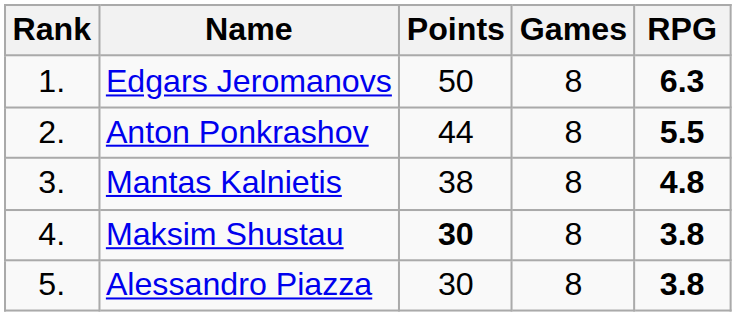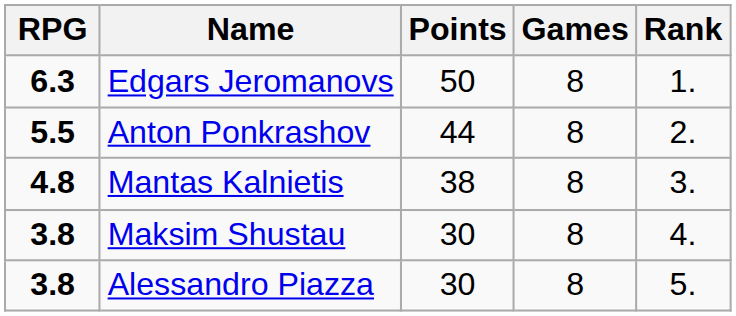 <table class="wikitable" style="text-align: center;">
 <tr>
-<th>Rank</th>
+<th width=40>RPG</th>
 <th>Name</th>
 <th>Points</th>
 <th>Games</th>
-<th width=40>RPG</th>
+<th>Rank</th>
 </tr>
 <tr>
-<td>1.</td>
+<td><strong>6.3</strong></td>
 <td align="left"> <a href='#'>Edgars Jeromanovs</a></td>
 <td>50</td>
 <td>8</td>
-<td><strong>6.3</strong></td>
+<td>1.</td>
 </tr>
 <tr>
-<td>2.</td>
+<td><strong>5.5</strong></td>
 <td align="left"> <a href='#'>Anton Ponkrashov</a></td>
 <td>44</td>
 <td>8</td>
-<td><strong>5.5</strong></td>
+<td>2.</td>
 </tr>
 <tr>
-<td>3.</td>
+<td><strong>4.8</strong></td>
 <td align="left"> <a href='#'>Mantas Kalnietis</a></td>
 <td>38</td>
 <td>8</td>
-<td><strong>4.8</strong></td>
+<td>3.</td>
 </tr>
 <tr>
+<td><strong>3.8</strong></td>
+<td align="left"> <a href='#'>Maksim Shustau</a></td>
+<td>30</td>
+<td>8</td>
 <td>4.</td>
-<td align="left"> <a href='#'>Maksim Shustau</a></td>
-<td><strong>30</strong></td>
-<td>8</td>
-<td><strong>3.8</strong></td>
 </tr>
 <tr>
-<td>5.</td>
+<td><strong>3.8</strong></td>
 <td align="left"> <a href='#'>Alessandro Piazza</a></td>
 <td>30</td>
 <td>8</td>
-<td><strong>3.8</strong></td>
+<td>5.</td>
 </tr>
 </table>
